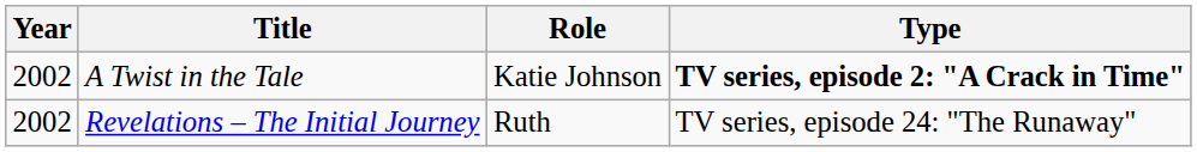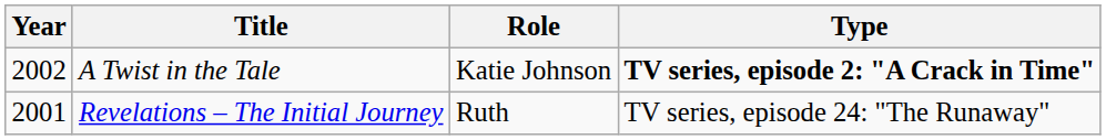 <table class="wikitable">
 <tr>
 <th>Year</th>
 <th>Title</th>
 <th>Role</th>
 <th>Type</th>
 </tr>
 <tr>
 <td>2002</td>
 <td><em>A Twist in the Tale</em></td>
 <td>Katie Johnson</td>
 <td><strong>TV series, episode 2: "A Crack in Time"</strong></td>
 </tr>
 <tr>
-<td>2002</td>
+<td>2001</td>
 <td><em><a href='#'>Revelations – The Initial Journey</a></em></td>
 <td>Ruth</td>
 <td>TV series, episode 24: "The Runaway"</td>
 </tr>
 </table>
